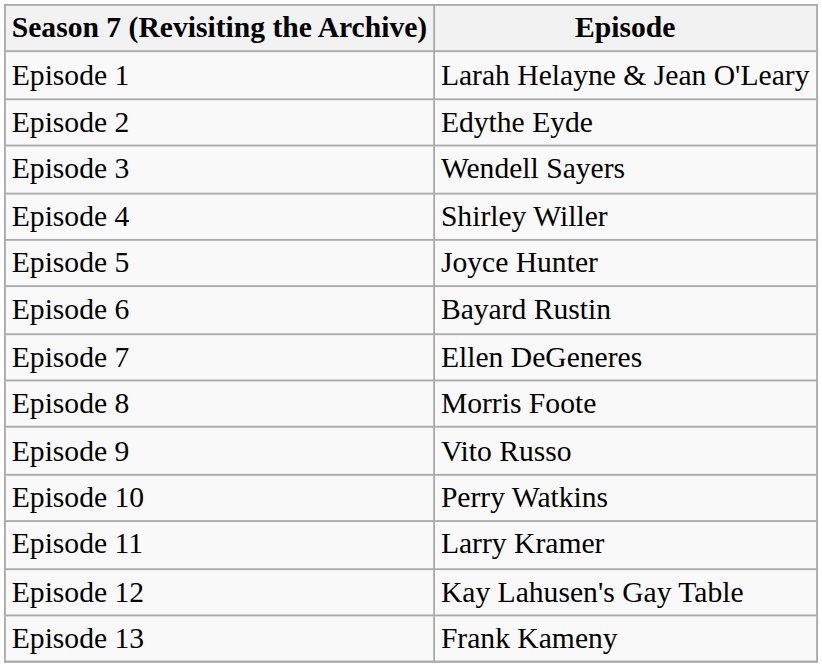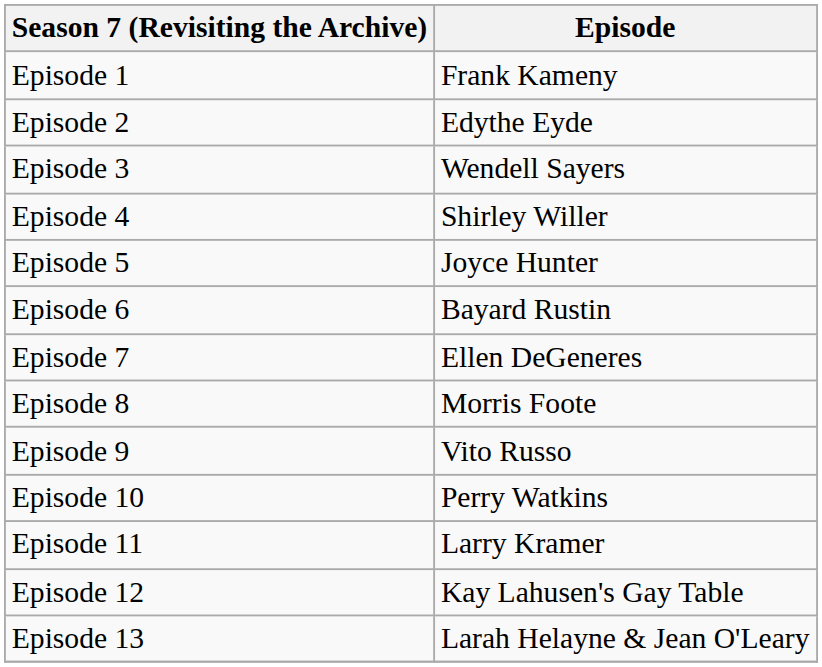 <table class="wikitable">
 <tr>
 <th>Season 7 (Revisiting the Archive)</th>
 <th>Episode</th>
 </tr>
 <tr>
 <td>Episode 1</td>
-<td>Larah Helayne & Jean O'Leary</td>
+<td>Frank Kameny</td>
 </tr>
 <tr>
 <td>Episode 2</td>
 <td>Edythe Eyde</td>
 </tr>
 <tr>
 <td>Episode 3</td>
 <td>Wendell Sayers</td>
 </tr>
 <tr>
 <td>Episode 4</td>
 <td>Shirley Willer</td>
 </tr>
 <tr>
 <td>Episode 5</td>
 <td>Joyce Hunter</td>
 </tr>
 <tr>
 <td>Episode 6</td>
 <td>Bayard Rustin</td>
 </tr>
 <tr>
 <td>Episode 7</td>
 <td>Ellen DeGeneres</td>
 </tr>
 <tr>
 <td>Episode 8</td>
 <td>Morris Foote</td>
 </tr>
 <tr>
 <td>Episode 9</td>
 <td>Vito Russo</td>
 </tr>
 <tr>
 <td>Episode 10</td>
 <td>Perry Watkins</td>
 </tr>
 <tr>
 <td>Episode 11</td>
 <td>Larry Kramer</td>
 </tr>
 <tr>
 <td>Episode 12</td>
 <td>Kay Lahusen's Gay Table</td>
 </tr>
 <tr>
 <td>Episode 13</td>
-<td>Frank Kameny</td>
+<td>Larah Helayne & Jean O'Leary</td>
 </tr>
 <tr>
 </tr>
 </table>
